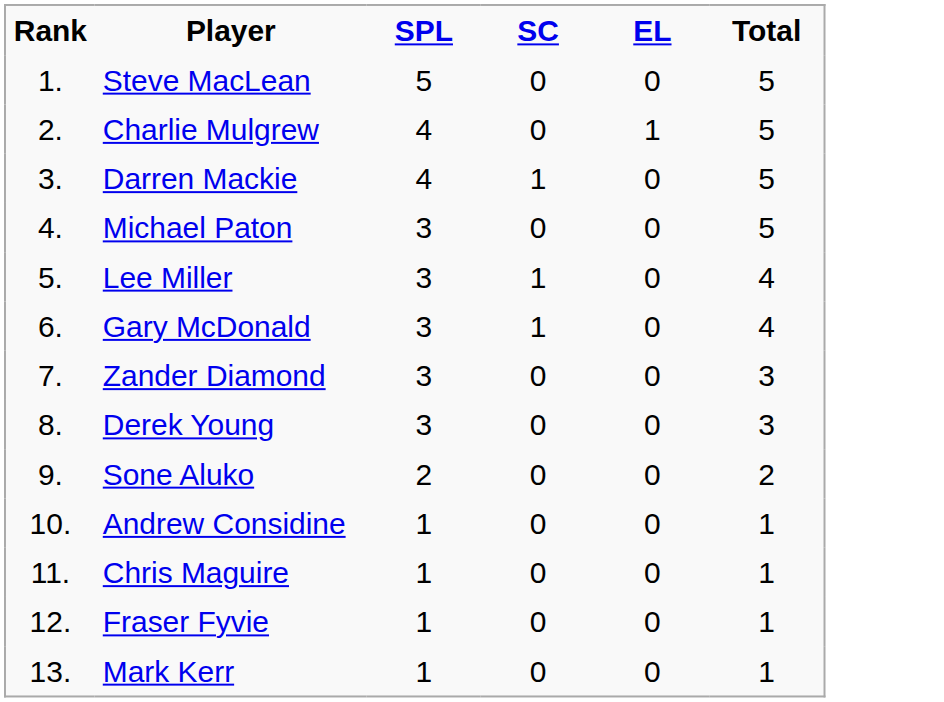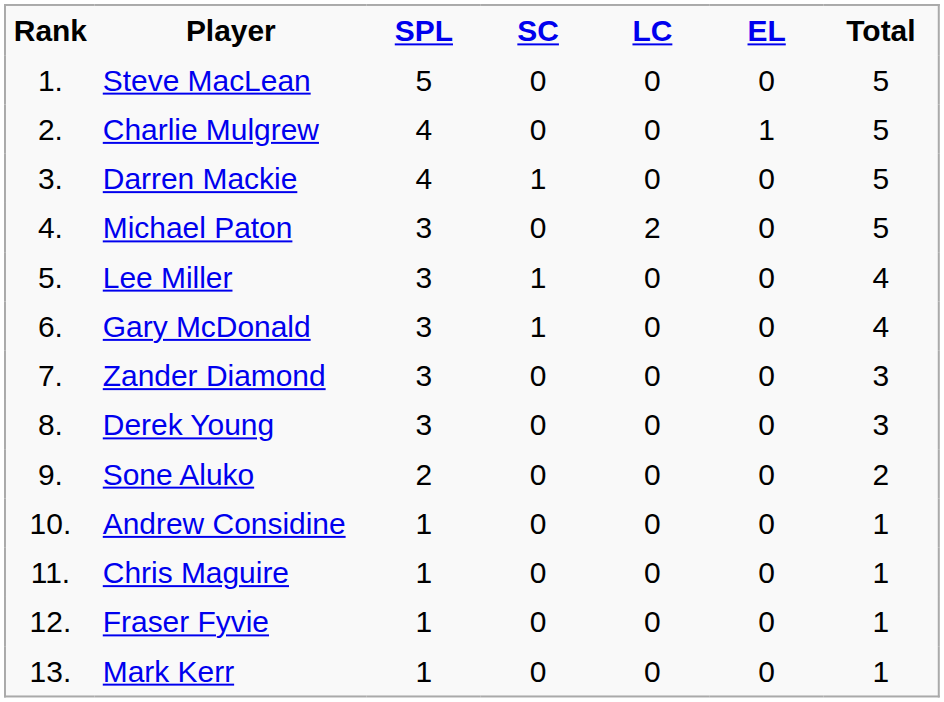 <table class= border="2" cellpadding="4" cellspacing="0" style="text-align:center; margin: 1em 1em 1em 0; background: #f9f9f9; border: 1px #aaa solid; border-collapse: collapse; font-size: 95%;">
 <tr>
 <th width=20>Rank</th>
 <th width=130>Player</th>
 <th width=50><a href='#'>SPL</a></th>
 <th width=50><a href='#'>SC</a></th>
+<th width=50><a href='#'>LC</a></th>
 <th width=50><a href='#'>EL</a></th>
 <th width=50>Total</th>
 </tr>
 <tr>
 <td>1.</td>
 <td align=left> <a href='#'>Steve MacLean</a></td>
 <td>5</td>
 <td>0</td>
 <td>0</td>
+<td>0</td>
 <td>5</td>
 </tr>
 <tr>
 <td>2.</td>
 <td align=left> <a href='#'>Charlie Mulgrew</a></td>
 <td>4</td>
+<td>0</td>
 <td>0</td>
 <td>1</td>
 <td>5</td>
 </tr>
 <tr>
 <td>3.</td>
 <td align=left> <a href='#'>Darren Mackie</a></td>
 <td>4</td>
 <td>1</td>
 <td>0</td>
+<td>0</td>
 <td>5</td>
 </tr>
 <tr>
 <td>4.</td>
 <td align=left> <a href='#'>Michael Paton</a></td>
 <td>3</td>
 <td>0</td>
+<td>2</td>
 <td>0</td>
 <td>5</td>
 </tr>
 <tr>
 <td>5.</td>
 <td align=left> <a href='#'>Lee Miller</a></td>
 <td>3</td>
 <td>1</td>
 <td>0</td>
+<td>0</td>
 <td>4</td>
 </tr>
 <tr>
 <td>6.</td>
 <td align=left> <a href='#'>Gary McDonald</a></td>
 <td>3</td>
 <td>1</td>
 <td>0</td>
+<td>0</td>
 <td>4</td>
 </tr>
 <tr>
 <td>7.</td>
 <td align=left> <a href='#'>Zander Diamond</a></td>
 <td>3</td>
+<td>0</td>
 <td>0</td>
 <td>0</td>
 <td>3</td>
 </tr>
 <tr>
 <td>8.</td>
 <td align=left> <a href='#'>Derek Young</a></td>
 <td>3</td>
 <td>0</td>
 <td>0</td>
+<td>0</td>
 <td>3</td>
 </tr>
 <tr>
 <td>9.</td>
 <td align=left> <a href='#'>Sone Aluko</a></td>
 <td>2</td>
+<td>0</td>
 <td>0</td>
 <td>0</td>
 <td>2</td>
 </tr>
 <tr>
 <td>10.</td>
 <td align=left> <a href='#'>Andrew Considine</a></td>
 <td>1</td>
 <td>0</td>
 <td>0</td>
+<td>0</td>
 <td>1</td>
 </tr>
 <tr>
 <td>11.</td>
 <td align=left> <a href='#'>Chris Maguire</a></td>
 <td>1</td>
+<td>0</td>
 <td>0</td>
 <td>0</td>
 <td>1</td>
 </tr>
 <tr>
 <td>12.</td>
 <td align=left> <a href='#'>Fraser Fyvie</a></td>
 <td>1</td>
 <td>0</td>
 <td>0</td>
+<td>0</td>
 <td>1</td>
 </tr>
 <tr>
 <td>13.</td>
 <td align=left> <a href='#'>Mark Kerr</a></td>
 <td>1</td>
 <td>0</td>
 <td>0</td>
+<td>0</td>
 <td>1</td>
 </tr>
 </table>
